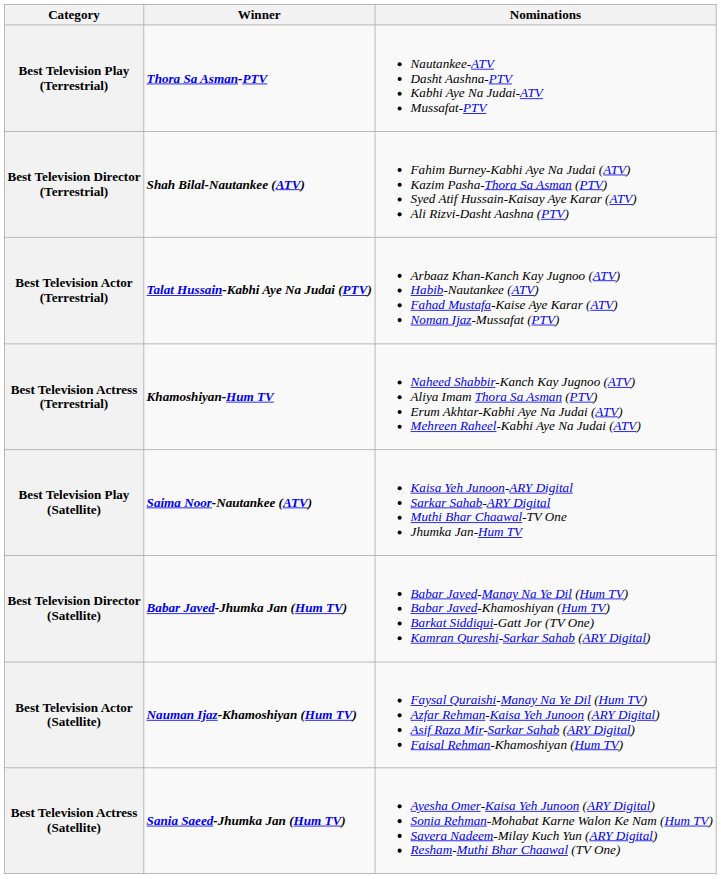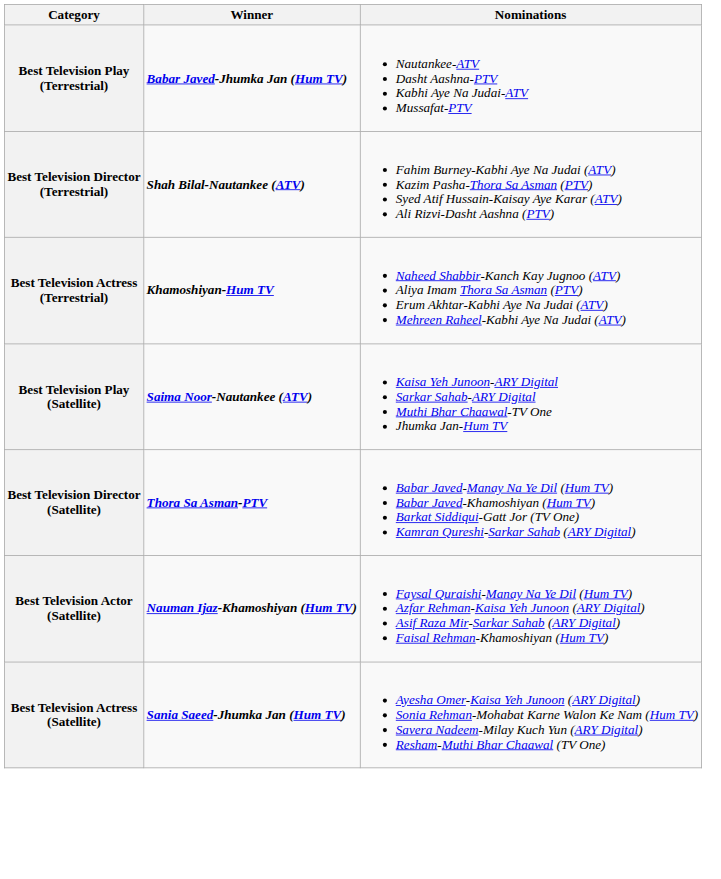 <table class="wikitable style">
 <tr>
 <th>Category</th>
 <th>Winner</th>
 <th>Nominations</th>
 </tr>
 <tr>
 <th><strong>Best Television Play</strong><br>(Terrestrial)</th>
-<td><strong><em><a href='#'>Thora Sa Asman</a>-<a href='#'>PTV</a></em></strong></td>
+<td><strong><em><a href='#'>Babar Javed</a>-Jhumka Jan (<a href='#'>Hum TV</a>)</em></strong></td>
 <td><br><ul><li><em>Nautankee-<a href='#'>ATV</a></em></li><li><em>Dasht Aashna-<a href='#'>PTV</a></em></li><li><em>Kabhi Aye Na Judai-<a href='#'>ATV</a></em></li><li><em>Mussafat-<a href='#'>PTV</a></em></li></ul></td>
 </tr>
 <tr>
 <th><strong>Best Television Director</strong><br>(Terrestrial)</th>
 <td><strong><em>Shah Bilal-Nautankee (<a href='#'>ATV</a>)</em></strong></td>
 <td><br><ul><li><em>Fahim Burney-Kabhi Aye Na Judai (<a href='#'>ATV</a>)</em></li><li><em>Kazim Pasha-<a href='#'>Thora Sa Asman</a> (<a href='#'>PTV</a>)</em></li><li><em>Syed Atif Hussain-Kaisay Aye Karar (<a href='#'>ATV</a>)</em></li><li><em>Ali Rizvi-Dasht Aashna (<a href='#'>PTV</a>)</em></li></ul></td>
-</tr>
-<tr>
-<th><strong>Best Television Actor</strong><br>(Terrestrial)</th>
-<td><strong><em><a href='#'>Talat Hussain</a>-Kabhi Aye Na Judai (<a href='#'>PTV</a>)</em></strong></td>
-<td><br><ul><li><em>Arbaaz Khan-Kanch Kay Jugnoo (<a href='#'>ATV</a>)</em></li><li><em><a href='#'>Habib</a>-Nautankee (<a href='#'>ATV</a>)</em></li><li><em><a href='#'>Fahad Mustafa</a>-Kaise Aye Karar (<a href='#'>ATV</a>)</em></li><li><em><a href='#'>Noman Ijaz</a>-Mussafat (<a href='#'>PTV</a>)</em></li></ul></td>
 </tr>
 <tr>
 <th>Best Television Actress<br>(Terrestrial)</th>
 <td><strong><em>Khamoshiyan-<a href='#'>Hum TV</a></em></strong></td>
 <td><br><ul><li><em><a href='#'>Naheed Shabbir</a>-Kanch Kay Jugnoo (<a href='#'>ATV</a>)</em></li><li><em>Aliya Imam <a href='#'>Thora Sa Asman</a> (<a href='#'>PTV</a>)</em></li><li><em>Erum Akhtar-Kabhi Aye Na Judai (<a href='#'>ATV</a>)</em></li><li><em><a href='#'>Mehreen Raheel</a>-Kabhi Aye Na Judai (<a href='#'>ATV</a>)</em></li></ul></td>
 </tr>
 <tr>
 <th>Best Television Play<br>(Satellite)</th>
 <td><strong><em><a href='#'>Saima Noor</a>-Nautankee (<a href='#'>ATV</a>)</em></strong></td>
 <td><br><ul><li><em><a href='#'>Kaisa Yeh Junoon</a>-<a href='#'>ARY Digital</a></em></li><li><em><a href='#'>Sarkar Sahab</a>-<a href='#'>ARY Digital</a></em></li><li><em><a href='#'>Muthi Bhar Chaawal</a>-TV One</em></li><li><em>Jhumka Jan-<a href='#'>Hum TV</a></em></li></ul></td>
 </tr>
 <tr>
 <th><strong>Best Television Director </strong><br>(Satellite)</th>
-<td><strong><em><a href='#'>Babar Javed</a>-Jhumka Jan (<a href='#'>Hum TV</a>)</em></strong></td>
+<td><strong><em><a href='#'>Thora Sa Asman</a>-<a href='#'>PTV</a></em></strong></td>
 <td><br><ul><li><em><a href='#'>Babar Javed</a>-<a href='#'>Manay Na Ye Dil</a> (<a href='#'>Hum TV</a>)</em></li><li><em><a href='#'>Babar Javed</a>-Khamoshiyan (<a href='#'>Hum TV</a>)</em></li><li><em><a href='#'>Barkat Siddiqui</a>-Gatt Jor (TV One)</em></li><li><em><a href='#'>Kamran Qureshi</a>-<a href='#'>Sarkar Sahab</a> (<a href='#'>ARY Digital</a>)</em></li></ul></td>
 </tr>
 <tr>
 <th><strong>Best Television Actor</strong><br>(Satellite)</th>
 <td><strong><em><a href='#'>Nauman Ijaz</a>-Khamoshiyan (<a href='#'>Hum TV</a>)</em></strong></td>
 <td><br><ul><li><em><a href='#'>Faysal Quraishi</a>-<a href='#'>Manay Na Ye Dil</a> (<a href='#'>Hum TV</a>)</em></li><li><em><a href='#'>Azfar Rehman</a>-<a href='#'>Kaisa Yeh Junoon</a>  (<a href='#'>ARY Digital</a>)</em></li><li><em><a href='#'>Asif Raza Mir</a>-<a href='#'>Sarkar Sahab</a> (<a href='#'>ARY Digital</a>)</em></li><li><em><a href='#'>Faisal Rehman</a>-Khamoshiyan (<a href='#'>Hum TV</a>)</em></li></ul></td>
 </tr>
 <tr>
 <th>Best Television Actress<br>(Satellite)</th>
 <td><strong><em><a href='#'>Sania Saeed</a>-Jhumka Jan (<a href='#'>Hum TV</a>)</em></strong></td>
 <td><br><ul><li><em><a href='#'>Ayesha Omer</a>-<a href='#'>Kaisa Yeh Junoon</a> (<a href='#'>ARY Digital</a>)</em></li><li><em><a href='#'>Sonia Rehman</a>-Mohabat Karne Walon Ke Nam (<a href='#'>Hum TV</a>)</em></li><li><em><a href='#'>Savera Nadeem</a>-Milay Kuch Yun (<a href='#'>ARY Digital</a>)</em></li><li><em><a href='#'>Resham</a>-<a href='#'>Muthi Bhar Chaawal</a> (TV One)</em></li></ul></td>
 </tr>
 </table>
